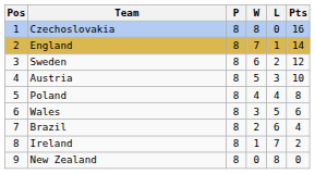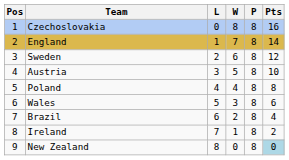 <table class="wikitable" style="font-size: 100%">
 <tr>
 <th width=15>Pos</th>
 <th width=250>Team</th>
+<th width=20>L</th>
+<th width=20>W</th>
 <th width=20>P</th>
-<th width=20>W</th>
-<th width=20>L</th>
 <th width=20>Pts</th>
 </tr>
 <tr align=center style="background: #b2ccf4;">
 <td>1</td>
 <td align="left"> Czechoslovakia</td>
+<td>0</td>
 <td>8</td>
 <td>8</td>
-<td>0</td>
 <td>16</td>
 </tr>
 <tr align=center style="background: #DBB84D;">
 <td>2</td>
 <td align="left"> England</td>
+<td>1</td>
+<td>7</td>
 <td>8</td>
-<td>7</td>
-<td>1</td>
 <td>14</td>
 </tr>
 <tr align=center>
 <td>3</td>
 <td align="left"> Sweden</td>
+<td>2</td>
+<td>6</td>
 <td>8</td>
-<td>6</td>
-<td>2</td>
 <td>12</td>
 </tr>
 <tr align=center>
 <td>4</td>
 <td align="left"> Austria</td>
+<td>3</td>
+<td>5</td>
 <td>8</td>
-<td>5</td>
-<td>3</td>
 <td>10</td>
 </tr>
 <tr align=center>
 <td>5</td>
 <td align="left"> Poland</td>
-<td>8</td>
 <td>4</td>
 <td>4</td>
+<td>8</td>
 <td>8</td>
 </tr>
 <tr align=center>
 <td>6</td>
 <td align="left"> Wales</td>
+<td>5</td>
+<td>3</td>
 <td>8</td>
-<td>3</td>
-<td>5</td>
 <td>6</td>
 </tr>
 <tr align=center>
 <td>7</td>
 <td align="left"> Brazil</td>
+<td>6</td>
+<td>2</td>
 <td>8</td>
-<td>2</td>
-<td>6</td>
 <td>4</td>
 </tr>
 <tr align=center>
 <td>8</td>
 <td align="left"> Ireland</td>
+<td>7</td>
+<td>1</td>
 <td>8</td>
-<td>1</td>
-<td>7</td>
 <td>2</td>
 </tr>
 <tr align=center>
 <td>9</td>
 <td align="left"> New Zealand</td>
 <td>8</td>
 <td>0</td>
 <td>8</td>
-<td>0</td>
+<td style="background: lightblue;">0</td>
 </tr>
 </table>
